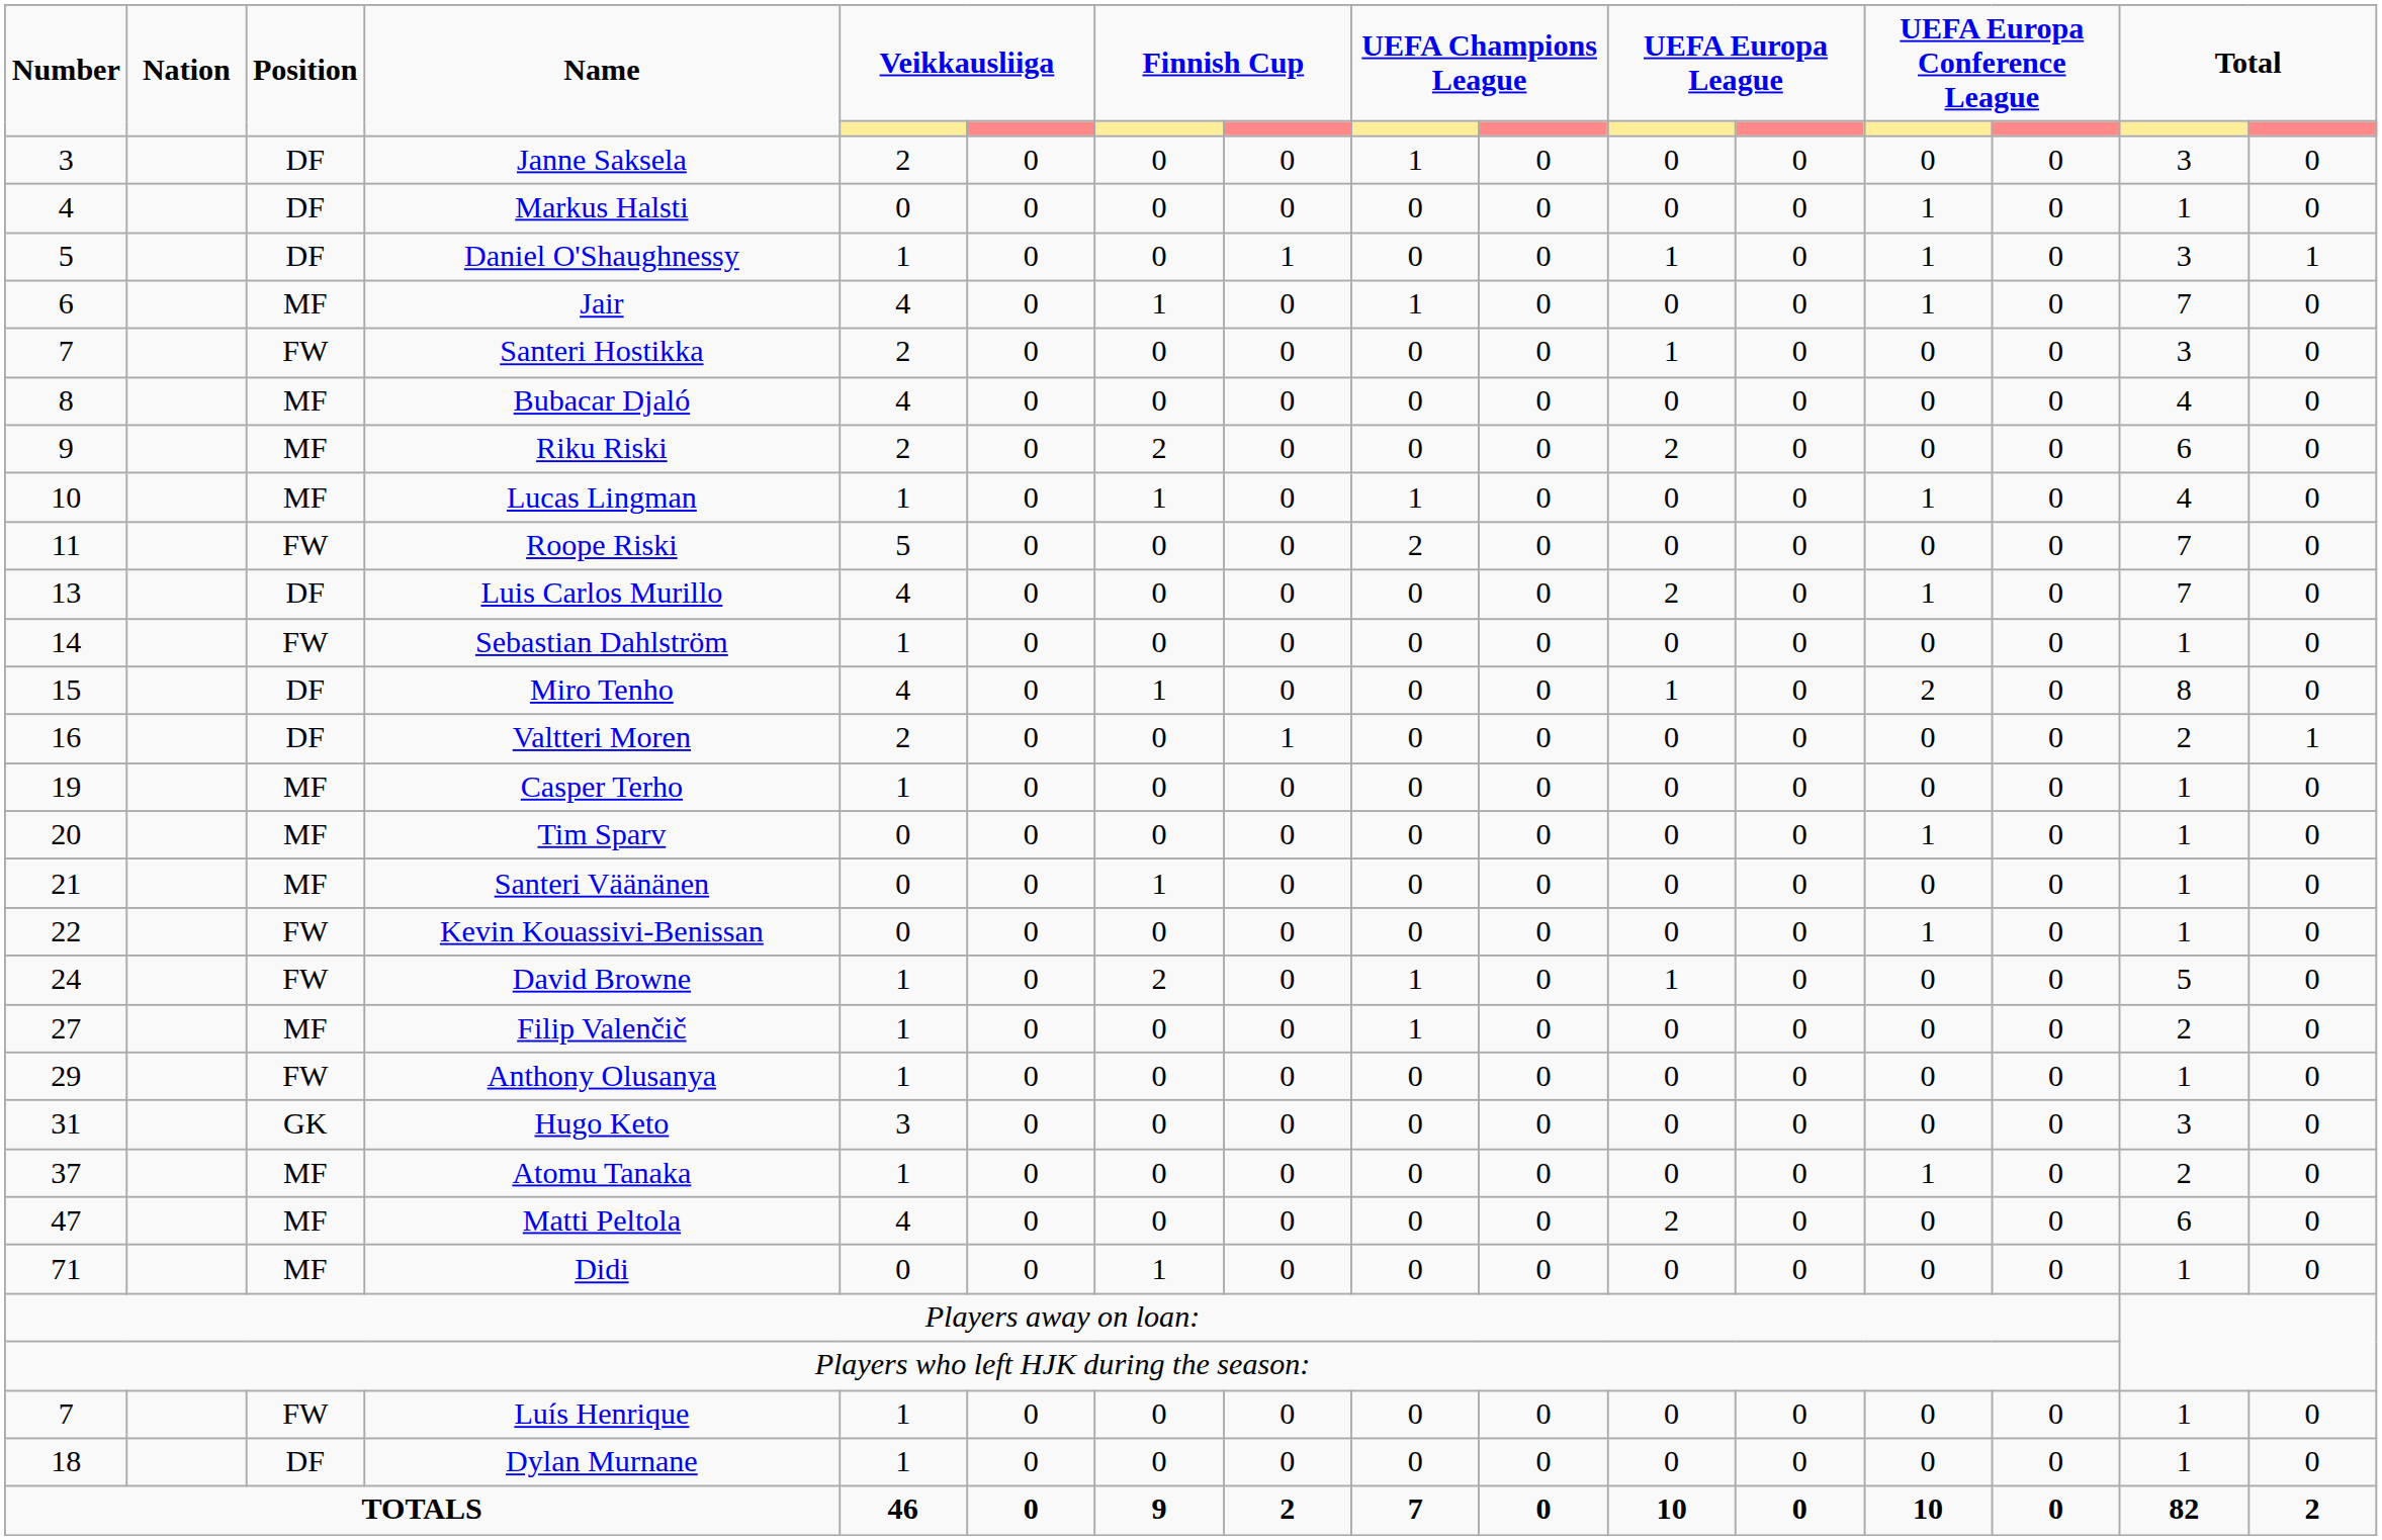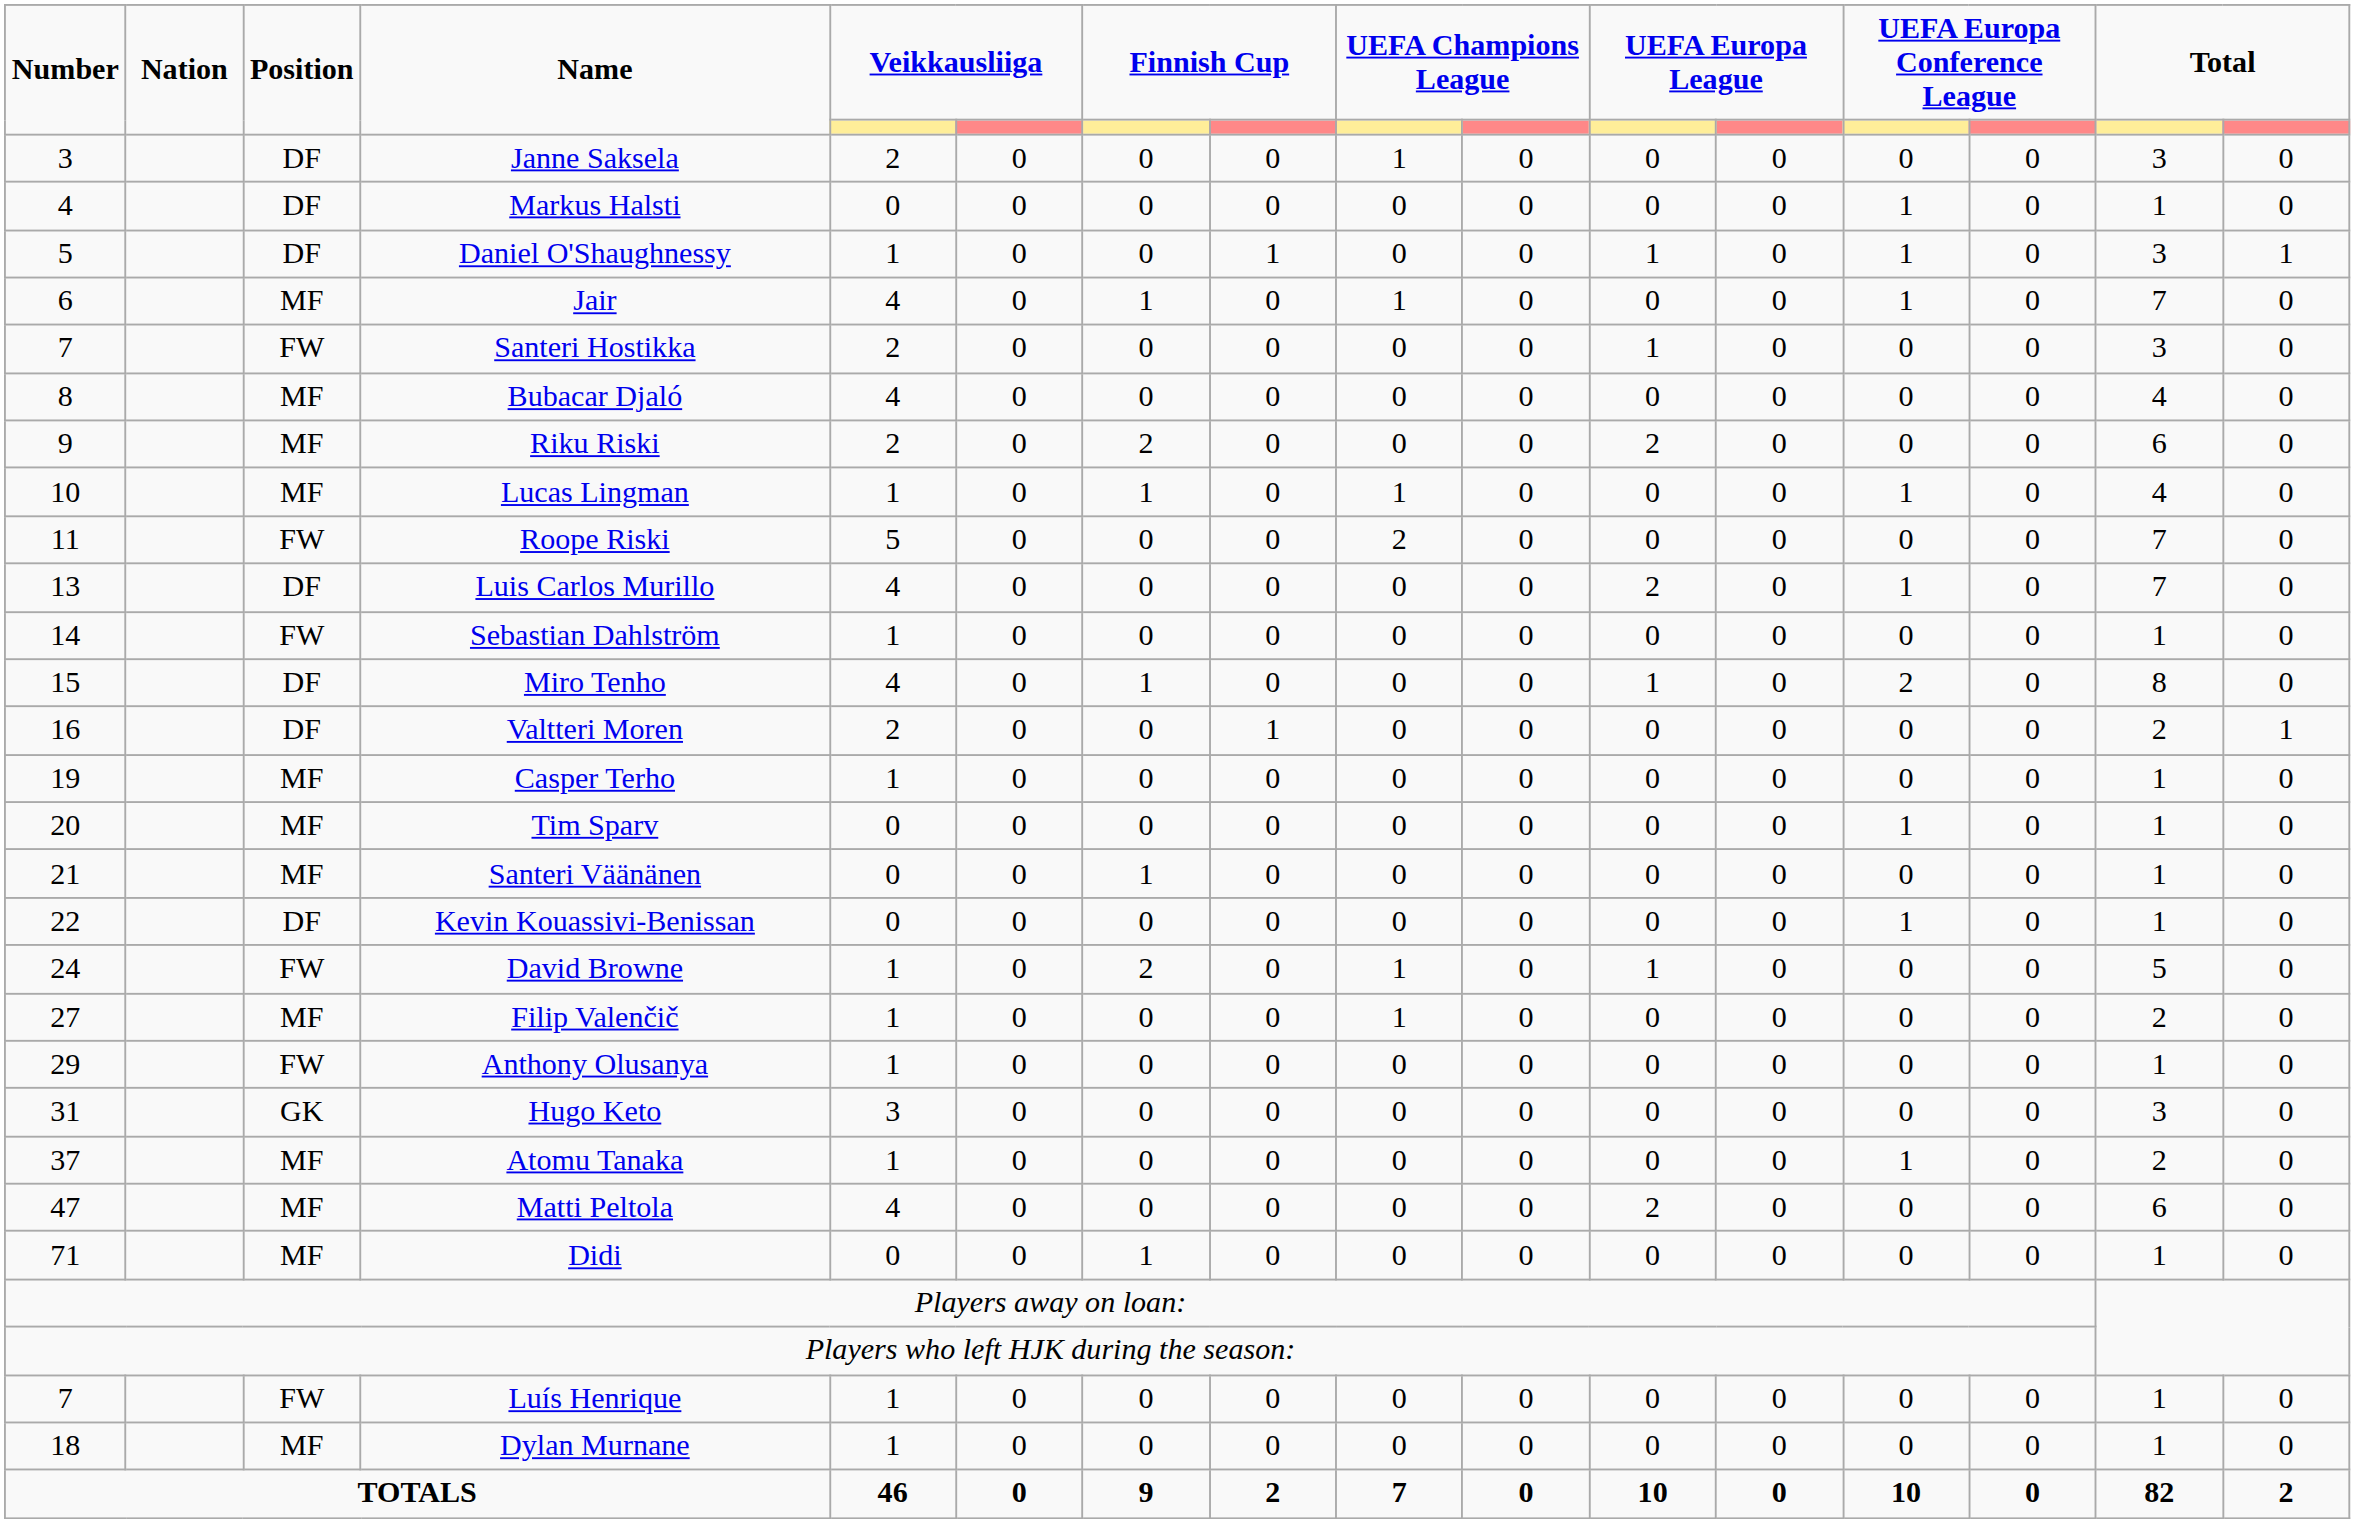 <table class="wikitable" style="text-align:center;">
 <tr>
 <td rowspan="2"  style="width:5%;"><strong>Number</strong></td>
 <td rowspan="2"  style="width:5%;"><strong>Nation</strong></td>
 <td rowspan="2"  style="width:5%;"><strong>Position</strong></td>
 <td rowspan="2"  style="width:20%;"><strong>Name</strong></td>
 <td colspan="2"><strong><a href='#'>Veikkausliiga</a></strong></td>
 <td colspan="2"><strong><a href='#'>Finnish Cup</a></strong></td>
 <td colspan="2"><strong><a href='#'>UEFA Champions League</a></strong></td>
 <td colspan="2"><strong><a href='#'>UEFA Europa League</a></strong></td>
 <td colspan="2"><strong><a href='#'>UEFA Europa Conference League</a></strong></td>
 <td colspan="2"><strong>Total</strong></td>
 </tr>
 <tr>
 <th style="width:60px; background:#fe9;"></th>
 <th style="width:60px; background:#ff8888;"></th>
 <th style="width:60px; background:#fe9;"></th>
 <th style="width:60px; background:#ff8888;"></th>
 <th style="width:60px; background:#fe9;"></th>
 <th style="width:60px; background:#ff8888;"></th>
 <th style="width:60px; background:#fe9;"></th>
 <th style="width:60px; background:#ff8888;"></th>
 <th style="width:60px; background:#fe9;"></th>
 <th style="width:60px; background:#ff8888;"></th>
 <th style="width:60px; background:#fe9;"></th>
 <th style="width:60px; background:#ff8888;"></th>
 </tr>
 <tr>
 <td>3</td>
 <td></td>
 <td>DF</td>
 <td><a href='#'>Janne Saksela</a></td>
 <td>2</td>
 <td>0</td>
 <td>0</td>
 <td>0</td>
 <td>1</td>
 <td>0</td>
 <td>0</td>
 <td>0</td>
 <td>0</td>
 <td>0</td>
 <td>3</td>
 <td>0</td>
 </tr>
 <tr>
 <td>4</td>
 <td></td>
 <td>DF</td>
 <td><a href='#'>Markus Halsti</a></td>
 <td>0</td>
 <td>0</td>
 <td>0</td>
 <td>0</td>
 <td>0</td>
 <td>0</td>
 <td>0</td>
 <td>0</td>
 <td>1</td>
 <td>0</td>
 <td>1</td>
 <td>0</td>
 </tr>
 <tr>
 <td>5</td>
 <td></td>
 <td>DF</td>
 <td><a href='#'>Daniel O'Shaughnessy</a></td>
 <td>1</td>
 <td>0</td>
 <td>0</td>
 <td>1</td>
 <td>0</td>
 <td>0</td>
 <td>1</td>
 <td>0</td>
 <td>1</td>
 <td>0</td>
 <td>3</td>
 <td>1</td>
 </tr>
 <tr>
 <td>6</td>
 <td></td>
 <td>MF</td>
 <td><a href='#'>Jair</a></td>
 <td>4</td>
 <td>0</td>
 <td>1</td>
 <td>0</td>
 <td>1</td>
 <td>0</td>
 <td>0</td>
 <td>0</td>
 <td>1</td>
 <td>0</td>
 <td>7</td>
 <td>0</td>
 </tr>
 <tr>
 <td>7</td>
 <td></td>
 <td>FW</td>
 <td><a href='#'>Santeri Hostikka</a></td>
 <td>2</td>
 <td>0</td>
 <td>0</td>
 <td>0</td>
 <td>0</td>
 <td>0</td>
 <td>1</td>
 <td>0</td>
 <td>0</td>
 <td>0</td>
 <td>3</td>
 <td>0</td>
 </tr>
 <tr>
 <td>8</td>
 <td></td>
 <td>MF</td>
 <td><a href='#'>Bubacar Djaló</a></td>
 <td>4</td>
 <td>0</td>
 <td>0</td>
 <td>0</td>
 <td>0</td>
 <td>0</td>
 <td>0</td>
 <td>0</td>
 <td>0</td>
 <td>0</td>
 <td>4</td>
 <td>0</td>
 </tr>
 <tr>
 <td>9</td>
 <td></td>
 <td>MF</td>
 <td><a href='#'>Riku Riski</a></td>
 <td>2</td>
 <td>0</td>
 <td>2</td>
 <td>0</td>
 <td>0</td>
 <td>0</td>
 <td>2</td>
 <td>0</td>
 <td>0</td>
 <td>0</td>
 <td>6</td>
 <td>0</td>
 </tr>
 <tr>
 <td>10</td>
 <td></td>
 <td>MF</td>
 <td><a href='#'>Lucas Lingman</a></td>
 <td>1</td>
 <td>0</td>
 <td>1</td>
 <td>0</td>
 <td>1</td>
 <td>0</td>
 <td>0</td>
 <td>0</td>
 <td>1</td>
 <td>0</td>
 <td>4</td>
 <td>0</td>
 </tr>
 <tr>
 <td>11</td>
 <td></td>
 <td>FW</td>
 <td><a href='#'>Roope Riski</a></td>
 <td>5</td>
 <td>0</td>
 <td>0</td>
 <td>0</td>
 <td>2</td>
 <td>0</td>
 <td>0</td>
 <td>0</td>
 <td>0</td>
 <td>0</td>
 <td>7</td>
 <td>0</td>
 </tr>
 <tr>
 <td>13</td>
 <td></td>
 <td>DF</td>
 <td><a href='#'>Luis Carlos Murillo</a></td>
 <td>4</td>
 <td>0</td>
 <td>0</td>
 <td>0</td>
 <td>0</td>
 <td>0</td>
 <td>2</td>
 <td>0</td>
 <td>1</td>
 <td>0</td>
 <td>7</td>
 <td>0</td>
 </tr>
 <tr>
 <td>14</td>
 <td></td>
 <td>FW</td>
 <td><a href='#'>Sebastian Dahlström</a></td>
 <td>1</td>
 <td>0</td>
 <td>0</td>
 <td>0</td>
 <td>0</td>
 <td>0</td>
 <td>0</td>
 <td>0</td>
 <td>0</td>
 <td>0</td>
 <td>1</td>
 <td>0</td>
 </tr>
 <tr>
 <td>15</td>
 <td></td>
 <td>DF</td>
 <td><a href='#'>Miro Tenho</a></td>
 <td>4</td>
 <td>0</td>
 <td>1</td>
 <td>0</td>
 <td>0</td>
 <td>0</td>
 <td>1</td>
 <td>0</td>
 <td>2</td>
 <td>0</td>
 <td>8</td>
 <td>0</td>
 </tr>
 <tr>
 <td>16</td>
 <td></td>
 <td>DF</td>
 <td><a href='#'>Valtteri Moren</a></td>
 <td>2</td>
 <td>0</td>
 <td>0</td>
 <td>1</td>
 <td>0</td>
 <td>0</td>
 <td>0</td>
 <td>0</td>
 <td>0</td>
 <td>0</td>
 <td>2</td>
 <td>1</td>
 </tr>
 <tr>
 <td>19</td>
 <td></td>
 <td>MF</td>
 <td><a href='#'>Casper Terho</a></td>
 <td>1</td>
 <td>0</td>
 <td>0</td>
 <td>0</td>
 <td>0</td>
 <td>0</td>
 <td>0</td>
 <td>0</td>
 <td>0</td>
 <td>0</td>
 <td>1</td>
 <td>0</td>
 </tr>
 <tr>
 <td>20</td>
 <td></td>
 <td>MF</td>
 <td><a href='#'>Tim Sparv</a></td>
 <td>0</td>
 <td>0</td>
 <td>0</td>
 <td>0</td>
 <td>0</td>
 <td>0</td>
 <td>0</td>
 <td>0</td>
 <td>1</td>
 <td>0</td>
 <td>1</td>
 <td>0</td>
 </tr>
 <tr>
 <td>21</td>
 <td></td>
 <td>MF</td>
 <td><a href='#'>Santeri Väänänen</a></td>
 <td>0</td>
 <td>0</td>
 <td>1</td>
 <td>0</td>
 <td>0</td>
 <td>0</td>
 <td>0</td>
 <td>0</td>
 <td>0</td>
 <td>0</td>
 <td>1</td>
 <td>0</td>
 </tr>
 <tr>
 <td>22</td>
 <td></td>
-<td>FW</td>
+<td>DF</td>
 <td><a href='#'>Kevin Kouassivi-Benissan</a></td>
 <td>0</td>
 <td>0</td>
 <td>0</td>
 <td>0</td>
 <td>0</td>
 <td>0</td>
 <td>0</td>
 <td>0</td>
 <td>1</td>
 <td>0</td>
 <td>1</td>
 <td>0</td>
 </tr>
 <tr>
 <td>24</td>
 <td></td>
 <td>FW</td>
 <td><a href='#'>David Browne</a></td>
 <td>1</td>
 <td>0</td>
 <td>2</td>
 <td>0</td>
 <td>1</td>
 <td>0</td>
 <td>1</td>
 <td>0</td>
 <td>0</td>
 <td>0</td>
 <td>5</td>
 <td>0</td>
 </tr>
 <tr>
 <td>27</td>
 <td></td>
 <td>MF</td>
 <td><a href='#'>Filip Valenčič</a></td>
 <td>1</td>
 <td>0</td>
 <td>0</td>
 <td>0</td>
 <td>1</td>
 <td>0</td>
 <td>0</td>
 <td>0</td>
 <td>0</td>
 <td>0</td>
 <td>2</td>
 <td>0</td>
 </tr>
 <tr>
 <td>29</td>
 <td></td>
 <td>FW</td>
 <td><a href='#'>Anthony Olusanya</a></td>
 <td>1</td>
 <td>0</td>
 <td>0</td>
 <td>0</td>
 <td>0</td>
 <td>0</td>
 <td>0</td>
 <td>0</td>
 <td>0</td>
 <td>0</td>
 <td>1</td>
 <td>0</td>
 </tr>
 <tr>
 <td>31</td>
 <td></td>
 <td>GK</td>
 <td><a href='#'>Hugo Keto</a></td>
 <td>3</td>
 <td>0</td>
 <td>0</td>
 <td>0</td>
 <td>0</td>
 <td>0</td>
 <td>0</td>
 <td>0</td>
 <td>0</td>
 <td>0</td>
 <td>3</td>
 <td>0</td>
 </tr>
 <tr>
 <td>37</td>
 <td></td>
 <td>MF</td>
 <td><a href='#'>Atomu Tanaka</a></td>
 <td>1</td>
 <td>0</td>
 <td>0</td>
 <td>0</td>
 <td>0</td>
 <td>0</td>
 <td>0</td>
 <td>0</td>
 <td>1</td>
 <td>0</td>
 <td>2</td>
 <td>0</td>
 </tr>
 <tr>
 <td>47</td>
 <td></td>
 <td>MF</td>
 <td><a href='#'>Matti Peltola</a></td>
 <td>4</td>
 <td>0</td>
 <td>0</td>
 <td>0</td>
 <td>0</td>
 <td>0</td>
 <td>2</td>
 <td>0</td>
 <td>0</td>
 <td>0</td>
 <td>6</td>
 <td>0</td>
 </tr>
 <tr>
 <td>71</td>
 <td></td>
 <td>MF</td>
 <td><a href='#'>Didi</a></td>
 <td>0</td>
 <td>0</td>
 <td>1</td>
 <td>0</td>
 <td>0</td>
 <td>0</td>
 <td>0</td>
 <td>0</td>
 <td>0</td>
 <td>0</td>
 <td>1</td>
 <td>0</td>
 </tr>
 <tr>
 <td colspan="14"><em>Players away on loan:</em></td>
 </tr>
 <tr>
 <td colspan="14"><em>Players who left HJK during the season:</em></td>
 </tr>
 <tr>
 <td>7</td>
 <td></td>
 <td>FW</td>
 <td><a href='#'>Luís Henrique</a></td>
 <td>1</td>
 <td>0</td>
 <td>0</td>
 <td>0</td>
 <td>0</td>
 <td>0</td>
 <td>0</td>
 <td>0</td>
 <td>0</td>
 <td>0</td>
 <td>1</td>
 <td>0</td>
 </tr>
 <tr>
 <td>18</td>
 <td></td>
-<td>DF</td>
+<td>MF</td>
 <td><a href='#'>Dylan Murnane</a></td>
 <td>1</td>
 <td>0</td>
 <td>0</td>
 <td>0</td>
 <td>0</td>
 <td>0</td>
 <td>0</td>
 <td>0</td>
 <td>0</td>
 <td>0</td>
 <td>1</td>
 <td>0</td>
 </tr>
 <tr>
 <td colspan="4"><strong>TOTALS</strong></td>
 <td><strong>46</strong></td>
 <td><strong>0</strong></td>
 <td><strong>9</strong></td>
 <td><strong>2</strong></td>
 <td><strong>7</strong></td>
 <td><strong>0</strong></td>
 <td><strong>10</strong></td>
 <td><strong>0</strong></td>
 <td><strong>10</strong></td>
 <td><strong>0</strong></td>
 <td><strong>82</strong></td>
 <td><strong>2</strong></td>
 </tr>
 </table>
